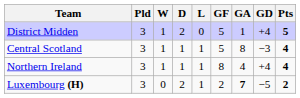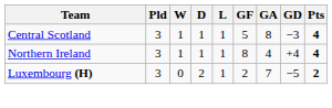 <table class="wikitable" style="text-align:center;">
 <tr>
 <th width=175>Team</th>
 <th width=20 abbr="Played">Pld</th>
 <th width=20 abbr="Won">W</th>
 <th width=20 abbr="Drawn">D</th>
 <th width=20 abbr="Lost">L</th>
 <th width=20 abbr="Goals for">GF</th>
 <th width=20 abbr="Goals against">GA</th>
 <th width=20 abbr="Goal difference">GD</th>
 <th width=20 abbr="Points">Pts</th>
-</tr>
-<tr bgcolor=#ccccff>
-<td align=left> <a href='#'>District Midden</a></td>
-<td>3</td>
-<td>1</td>
-<td>2</td>
-<td>0</td>
-<td>5</td>
-<td>1</td>
-<td>+4</td>
-<td><strong>5</strong></td>
 </tr>
 <tr>
 <td align=left> <a href='#'>Central Scotland</a></td>
 <td>3</td>
 <td>1</td>
 <td>1</td>
 <td>1</td>
 <td>5</td>
 <td>8</td>
 <td>−3</td>
 <td><strong>4</strong></td>
 </tr>
 <tr>
 <td align=left> <a href='#'>Northern Ireland</a></td>
 <td>3</td>
 <td>1</td>
 <td>1</td>
 <td>1</td>
 <td>8</td>
 <td>4</td>
 <td>+4</td>
 <td><strong>4</strong></td>
 </tr>
 <tr>
 <td align=left> <a href='#'>Luxembourg</a> <strong>(H)</strong></td>
 <td>3</td>
 <td>0</td>
 <td>2</td>
 <td>1</td>
 <td>2</td>
-<td><strong>7</strong></td>
+<td>7</td>
 <td>−5</td>
 <td><strong>2</strong></td>
 </tr>
 </table>
